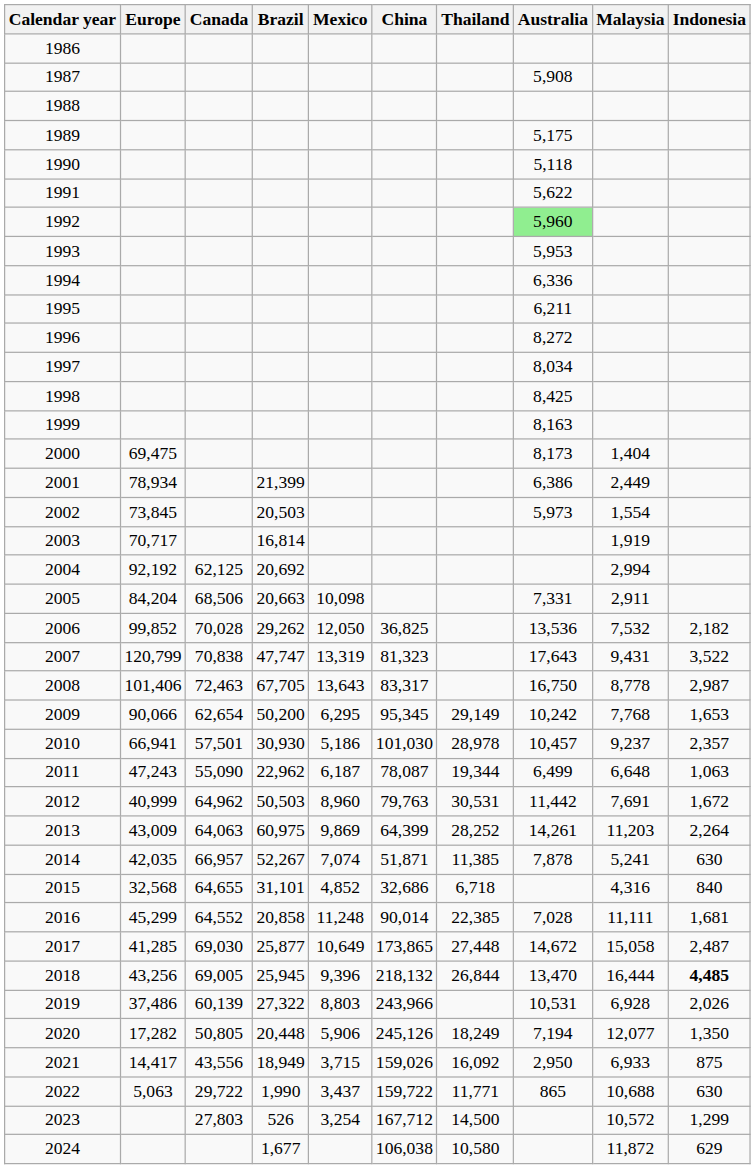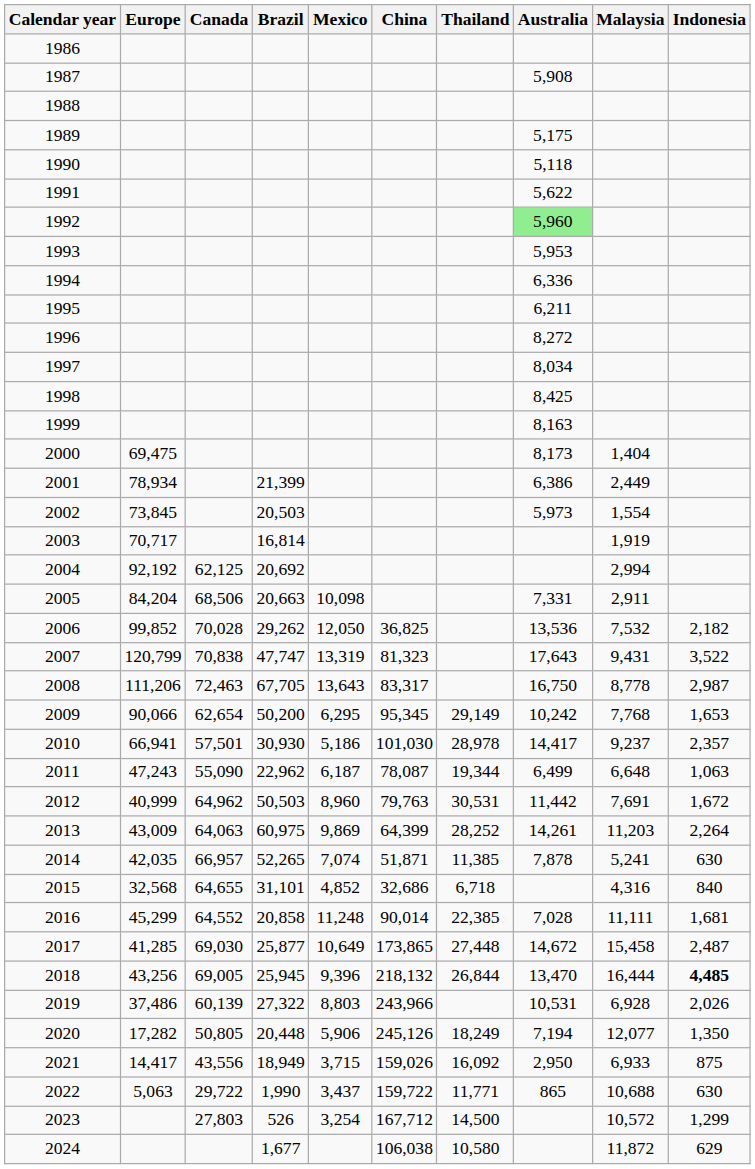 <table class="wikitable" style="font-size: 90%; text-align: center">
 <tr>
 <th>Calendar year</th>
 <th>Europe</th>
 <th>Canada</th>
 <th>Brazil</th>
 <th>Mexico</th>
 <th>China</th>
 <th>Thailand</th>
 <th>Australia</th>
 <th>Malaysia</th>
 <th>Indonesia</th>
 </tr>
 <tr>
 <td>1986</td>
 <td></td>
 <td></td>
 <td></td>
 <td></td>
 <td></td>
 <td></td>
 <td></td>
 <td></td>
 <td></td>
 </tr>
 <tr>
 <td>1987</td>
 <td></td>
 <td></td>
 <td></td>
 <td></td>
 <td></td>
 <td></td>
 <td>5,908</td>
 <td></td>
 <td></td>
 </tr>
 <tr>
 <td>1988</td>
 <td></td>
 <td></td>
 <td></td>
 <td></td>
 <td></td>
 <td></td>
 <td></td>
 <td></td>
 <td></td>
 </tr>
 <tr>
 <td>1989</td>
 <td></td>
 <td></td>
 <td></td>
 <td></td>
 <td></td>
 <td></td>
 <td>5,175</td>
 <td></td>
 <td></td>
 </tr>
 <tr>
 <td>1990</td>
 <td></td>
 <td></td>
 <td></td>
 <td></td>
 <td></td>
 <td></td>
 <td>5,118</td>
 <td></td>
 <td></td>
 </tr>
 <tr>
 <td>1991</td>
 <td></td>
 <td></td>
 <td></td>
 <td></td>
 <td></td>
 <td></td>
 <td>5,622</td>
 <td></td>
 <td></td>
 </tr>
 <tr>
 <td>1992</td>
 <td></td>
 <td></td>
 <td></td>
 <td></td>
 <td></td>
 <td></td>
 <td style="background: lightgreen;">5,960</td>
 <td></td>
 <td></td>
 </tr>
 <tr>
 <td>1993</td>
 <td></td>
 <td></td>
 <td></td>
 <td></td>
 <td></td>
 <td></td>
 <td>5,953</td>
 <td></td>
 <td></td>
 </tr>
 <tr>
 <td>1994</td>
 <td></td>
 <td></td>
 <td></td>
 <td></td>
 <td></td>
 <td></td>
 <td>6,336</td>
 <td></td>
 <td></td>
 </tr>
 <tr>
 <td>1995</td>
 <td></td>
 <td></td>
 <td></td>
 <td></td>
 <td></td>
 <td></td>
 <td>6,211</td>
 <td></td>
 <td></td>
 </tr>
 <tr>
 <td>1996</td>
 <td></td>
 <td></td>
 <td></td>
 <td></td>
 <td></td>
 <td></td>
 <td>8,272</td>
 <td></td>
 <td></td>
 </tr>
 <tr>
 <td>1997</td>
 <td></td>
 <td></td>
 <td></td>
 <td></td>
 <td></td>
 <td></td>
 <td>8,034</td>
 <td></td>
 <td></td>
 </tr>
 <tr>
 <td>1998</td>
 <td></td>
 <td></td>
 <td></td>
 <td></td>
 <td></td>
 <td></td>
 <td>8,425</td>
 <td></td>
 <td></td>
 </tr>
 <tr>
 <td>1999</td>
 <td></td>
 <td></td>
 <td></td>
 <td></td>
 <td></td>
 <td></td>
 <td>8,163</td>
 <td></td>
 <td></td>
 </tr>
 <tr>
 <td>2000</td>
 <td>69,475</td>
 <td></td>
 <td></td>
 <td></td>
 <td></td>
 <td></td>
 <td>8,173</td>
 <td>1,404</td>
 <td></td>
 </tr>
 <tr>
 <td>2001</td>
 <td>78,934</td>
 <td></td>
 <td>21,399</td>
 <td></td>
 <td></td>
 <td></td>
 <td>6,386</td>
 <td>2,449</td>
 <td></td>
 </tr>
 <tr>
 <td>2002</td>
 <td>73,845</td>
 <td></td>
 <td>20,503</td>
 <td></td>
 <td></td>
 <td></td>
 <td>5,973</td>
 <td>1,554</td>
 <td></td>
 </tr>
 <tr>
 <td>2003</td>
 <td>70,717</td>
 <td></td>
 <td>16,814</td>
 <td></td>
 <td></td>
 <td></td>
 <td></td>
 <td>1,919</td>
 <td></td>
 </tr>
 <tr>
 <td>2004</td>
 <td>92,192</td>
 <td>62,125</td>
 <td>20,692</td>
 <td></td>
 <td></td>
 <td></td>
 <td></td>
 <td>2,994</td>
 <td></td>
 </tr>
 <tr>
 <td>2005</td>
 <td>84,204</td>
 <td>68,506</td>
 <td>20,663</td>
 <td>10,098</td>
 <td></td>
 <td></td>
 <td>7,331</td>
 <td>2,911</td>
 <td></td>
 </tr>
 <tr>
 <td>2006</td>
 <td>99,852</td>
 <td>70,028</td>
 <td>29,262</td>
 <td>12,050</td>
 <td>36,825</td>
 <td></td>
 <td>13,536</td>
 <td>7,532</td>
 <td>2,182</td>
 </tr>
 <tr>
 <td>2007</td>
 <td>120,799</td>
 <td>70,838</td>
 <td>47,747</td>
 <td>13,319</td>
 <td>81,323</td>
 <td></td>
 <td>17,643</td>
 <td>9,431</td>
 <td>3,522</td>
 </tr>
 <tr>
 <td>2008</td>
-<td>101,406</td>
+<td>111,206</td>
 <td>72,463</td>
 <td>67,705</td>
 <td>13,643</td>
 <td>83,317</td>
 <td></td>
 <td>16,750</td>
 <td>8,778</td>
 <td>2,987</td>
 </tr>
 <tr>
 <td>2009</td>
 <td>90,066</td>
 <td>62,654</td>
 <td>50,200</td>
 <td>6,295</td>
 <td>95,345</td>
 <td>29,149</td>
 <td>10,242</td>
 <td>7,768</td>
 <td>1,653</td>
 </tr>
 <tr>
 <td>2010</td>
 <td>66,941</td>
 <td>57,501</td>
 <td>30,930</td>
 <td>5,186</td>
 <td>101,030</td>
 <td>28,978</td>
-<td>10,457</td>
+<td>14,417</td>
 <td>9,237</td>
 <td>2,357</td>
 </tr>
 <tr>
 <td>2011</td>
 <td>47,243</td>
 <td>55,090</td>
 <td>22,962</td>
 <td>6,187</td>
 <td>78,087</td>
 <td>19,344</td>
 <td>6,499</td>
 <td>6,648</td>
 <td>1,063</td>
 </tr>
 <tr>
 <td>2012</td>
 <td>40,999</td>
 <td>64,962</td>
 <td>50,503</td>
 <td>8,960</td>
 <td>79,763</td>
 <td>30,531</td>
 <td>11,442</td>
 <td>7,691</td>
 <td>1,672</td>
 </tr>
 <tr>
 <td>2013</td>
 <td>43,009</td>
 <td>64,063</td>
 <td>60,975</td>
 <td>9,869</td>
 <td>64,399</td>
 <td>28,252</td>
 <td>14,261</td>
 <td>11,203</td>
 <td>2,264</td>
 </tr>
 <tr>
 <td>2014</td>
 <td>42,035</td>
 <td>66,957</td>
-<td>52,267</td>
+<td>52,265</td>
 <td>7,074</td>
 <td>51,871</td>
 <td>11,385</td>
 <td>7,878</td>
 <td>5,241</td>
 <td>630</td>
 </tr>
 <tr>
 <td>2015</td>
 <td>32,568</td>
 <td>64,655</td>
 <td>31,101</td>
 <td>4,852</td>
 <td>32,686</td>
 <td>6,718</td>
 <td></td>
 <td>4,316</td>
 <td>840</td>
 </tr>
 <tr>
 <td>2016</td>
 <td>45,299</td>
 <td>64,552</td>
 <td>20,858</td>
 <td>11,248</td>
 <td>90,014</td>
 <td>22,385</td>
 <td>7,028</td>
 <td>11,111</td>
 <td>1,681</td>
 </tr>
 <tr>
 <td>2017</td>
 <td>41,285</td>
 <td>69,030</td>
 <td>25,877</td>
 <td>10,649</td>
 <td>173,865</td>
 <td>27,448</td>
 <td>14,672</td>
-<td>15,058</td>
+<td>15,458</td>
 <td>2,487</td>
 </tr>
 <tr>
 <td>2018</td>
 <td>43,256</td>
 <td>69,005</td>
 <td>25,945</td>
 <td>9,396</td>
 <td>218,132</td>
 <td>26,844</td>
 <td>13,470</td>
 <td>16,444</td>
 <td><strong>4,485</strong></td>
 </tr>
 <tr>
 <td>2019</td>
 <td>37,486</td>
 <td>60,139</td>
 <td>27,322</td>
 <td>8,803</td>
 <td>243,966</td>
 <td></td>
 <td>10,531</td>
 <td>6,928</td>
 <td>2,026</td>
 </tr>
 <tr>
 <td>2020</td>
 <td>17,282</td>
 <td>50,805</td>
 <td>20,448</td>
 <td>5,906</td>
 <td>245,126</td>
 <td>18,249</td>
 <td>7,194</td>
 <td>12,077</td>
 <td>1,350</td>
 </tr>
 <tr>
 <td>2021</td>
 <td>14,417</td>
 <td>43,556</td>
 <td>18,949</td>
 <td>3,715</td>
 <td>159,026</td>
 <td>16,092</td>
 <td>2,950</td>
 <td>6,933</td>
 <td>875</td>
 </tr>
 <tr>
 <td>2022</td>
 <td>5,063</td>
 <td>29,722</td>
 <td>1,990</td>
 <td>3,437</td>
 <td>159,722</td>
 <td>11,771</td>
 <td>865</td>
 <td>10,688</td>
 <td>630</td>
 </tr>
 <tr>
 <td>2023</td>
 <td></td>
 <td>27,803</td>
 <td>526</td>
 <td>3,254</td>
 <td>167,712</td>
 <td>14,500</td>
 <td></td>
 <td>10,572</td>
 <td>1,299</td>
 </tr>
 <tr>
 <td>2024</td>
 <td></td>
 <td></td>
 <td>1,677</td>
 <td></td>
 <td>106,038</td>
 <td>10,580</td>
 <td></td>
 <td>11,872</td>
 <td>629</td>
 </tr>
 </table>
